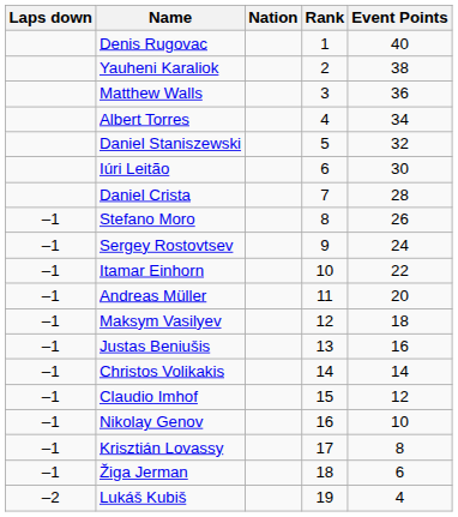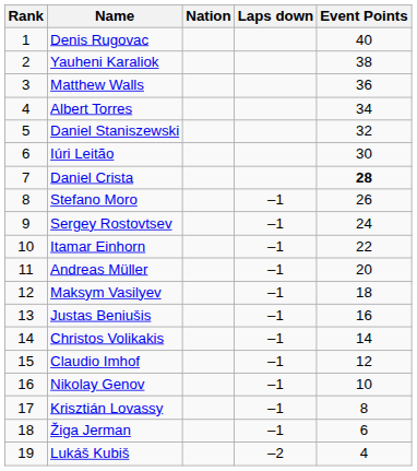 <table class="wikitable sortable" style="text-align:center">
 <tr>
-<th>Laps down</th>
+<th>Rank</th>
 <th>Name</th>
 <th>Nation</th>
-<th>Rank</th>
+<th>Laps down</th>
 <th>Event Points</th>
 </tr>
 <tr>
-<td></td>
+<td>1</td>
 <td align=left><a href='#'>Denis Rugovac</a></td>
 <td align=left></td>
-<td>1</td>
+<td></td>
 <td>40</td>
 </tr>
 <tr>
-<td></td>
+<td>2</td>
 <td align=left><a href='#'>Yauheni Karaliok</a></td>
 <td align=left></td>
-<td>2</td>
+<td></td>
 <td>38</td>
 </tr>
 <tr>
-<td></td>
+<td>3</td>
 <td align=left><a href='#'>Matthew Walls</a></td>
 <td align=left></td>
-<td>3</td>
+<td></td>
 <td>36</td>
 </tr>
 <tr>
-<td></td>
+<td>4</td>
 <td align=left><a href='#'>Albert Torres</a></td>
 <td align=left></td>
-<td>4</td>
+<td></td>
 <td>34</td>
 </tr>
 <tr>
-<td></td>
+<td>5</td>
 <td align=left><a href='#'>Daniel Staniszewski</a></td>
 <td align=left></td>
-<td>5</td>
+<td></td>
 <td>32</td>
 </tr>
 <tr>
-<td></td>
+<td>6</td>
 <td align=left><a href='#'>Iúri Leitão</a></td>
 <td align=left></td>
-<td>6</td>
+<td></td>
 <td>30</td>
 </tr>
 <tr>
-<td></td>
+<td>7</td>
 <td align=left><a href='#'>Daniel Crista</a></td>
 <td align=left></td>
-<td>7</td>
-<td>28</td>
+<td></td>
+<td><strong>28</strong></td>
 </tr>
 <tr>
-<td>–1</td>
+<td>8</td>
 <td align=left><a href='#'>Stefano Moro</a></td>
 <td align=left></td>
-<td>8</td>
+<td>–1</td>
 <td>26</td>
 </tr>
 <tr>
-<td>–1</td>
+<td>9</td>
 <td align=left><a href='#'>Sergey Rostovtsev</a></td>
 <td align=left></td>
-<td>9</td>
+<td>–1</td>
 <td>24</td>
 </tr>
 <tr>
-<td>–1</td>
+<td>10</td>
 <td align=left><a href='#'>Itamar Einhorn</a></td>
 <td align=left></td>
-<td>10</td>
+<td>–1</td>
 <td>22</td>
 </tr>
 <tr>
-<td>–1</td>
+<td>11</td>
 <td align=left><a href='#'>Andreas Müller</a></td>
 <td align=left></td>
-<td>11</td>
+<td>–1</td>
 <td>20</td>
 </tr>
 <tr>
-<td>–1</td>
+<td>12</td>
 <td align=left><a href='#'>Maksym Vasilyev</a></td>
 <td align=left></td>
-<td>12</td>
+<td>–1</td>
 <td>18</td>
 </tr>
 <tr>
-<td>–1</td>
+<td>13</td>
 <td align=left><a href='#'>Justas Beniušis</a></td>
 <td align=left></td>
-<td>13</td>
+<td>–1</td>
 <td>16</td>
 </tr>
 <tr>
-<td>–1</td>
+<td>14</td>
 <td align=left><a href='#'>Christos Volikakis</a></td>
 <td align=left></td>
-<td>14</td>
+<td>–1</td>
 <td>14</td>
 </tr>
 <tr>
-<td>–1</td>
+<td>15</td>
 <td align=left><a href='#'>Claudio Imhof</a></td>
 <td align=left></td>
-<td>15</td>
+<td>–1</td>
 <td>12</td>
 </tr>
 <tr>
-<td>–1</td>
+<td>16</td>
 <td align=left><a href='#'>Nikolay Genov</a></td>
 <td align=left></td>
-<td>16</td>
+<td>–1</td>
 <td>10</td>
 </tr>
 <tr>
-<td>–1</td>
+<td>17</td>
 <td align=left><a href='#'>Krisztián Lovassy</a></td>
 <td align=left></td>
-<td>17</td>
+<td>–1</td>
 <td>8</td>
 </tr>
 <tr>
-<td>–1</td>
+<td>18</td>
 <td align=left><a href='#'>Žiga Jerman</a></td>
 <td align=left></td>
-<td>18</td>
+<td>–1</td>
 <td>6</td>
 </tr>
 <tr>
-<td>–2</td>
+<td>19</td>
 <td align=left><a href='#'>Lukáš Kubiš</a></td>
 <td align=left></td>
-<td>19</td>
+<td>–2</td>
 <td>4</td>
 </tr>
 </table>
